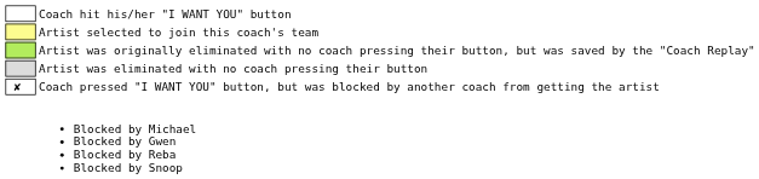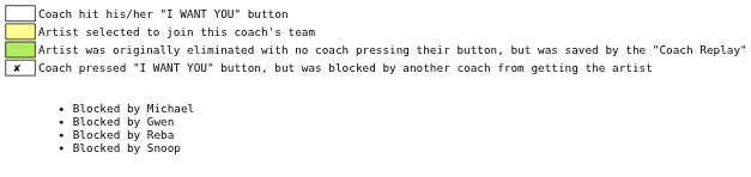 <table class="toccolours" style="font-size: 100%">
 <tr>
 <td style="background-color:white; border: 1px solid black;"> <strong></strong> </td>
 <td>Coach hit his/her "I WANT YOU" button</td>
 </tr>
 <tr>
 <td style="background-color:#fdfc8f; border: 1px solid black;">    </td>
 <td style="padding-right: 8px">Artist selected to join this coach's team</td>
 </tr>
 <tr>
 <td style="background:#B2EC5D; border:1px solid black">  </td>
 <td>Artist was originally eliminated with no coach pressing their button, but was saved by the "Coach Replay"</td>
 </tr>
 <tr>
-<td style="background:#dcdcdc; border:1px solid black">  </td>
-<td>Artist was eliminated with no coach pressing their button</td>
-</tr>
-<tr>
 <td style="background:white; border:1px solid black"> ✘ </td>
 <td>Coach pressed "I WANT YOU" button, but was blocked by another coach from getting the artist</td>
 </tr>
 <tr>
 <td></td>
 <td><br><ul><li> Blocked by Michael</li><li> Blocked by Gwen</li><li> Blocked by Reba</li><li> Blocked by Snoop</li></ul></td>
 </tr>
 </table>
